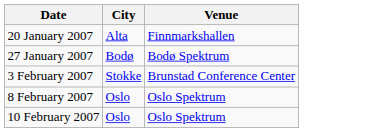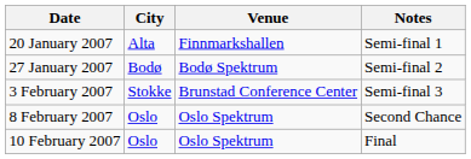 <table class="wikitable">
 <tr>
 <th>Date</th>
 <th>City</th>
 <th>Venue</th>
+<th>Notes</th>
 </tr>
 <tr>
 <td>20 January 2007</td>
 <td><a href='#'>Alta</a></td>
 <td><a href='#'>Finnmarkshallen</a></td>
+<td>Semi-final 1</td>
 </tr>
 <tr>
 <td>27 January 2007</td>
 <td><a href='#'>Bodø</a></td>
 <td><a href='#'>Bodø Spektrum</a></td>
+<td>Semi-final 2</td>
 </tr>
 <tr>
 <td>3 February 2007</td>
 <td><a href='#'>Stokke</a></td>
 <td><a href='#'>Brunstad Conference Center</a></td>
+<td>Semi-final 3</td>
 </tr>
 <tr>
 <td>8 February 2007</td>
 <td><a href='#'>Oslo</a></td>
 <td><a href='#'>Oslo Spektrum</a></td>
+<td>Second Chance</td>
 </tr>
 <tr>
 <td>10 February 2007</td>
 <td><a href='#'>Oslo</a></td>
 <td><a href='#'>Oslo Spektrum</a></td>
+<td>Final</td>
 </tr>
 </table>
